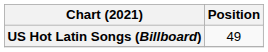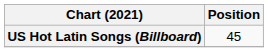 <table class="wikitable plainrowheaders" style="text-align:center">
 <tr>
 <th scope="col">Chart (2021)</th>
 <th scope="col">Position</th>
 </tr>
 <tr>
 <th scope="row">US Hot Latin Songs (<em>Billboard</em>)</th>
-<td>49</td>
+<td>45</td>
 </tr>
 <tr>
 </tr>
 </table>
